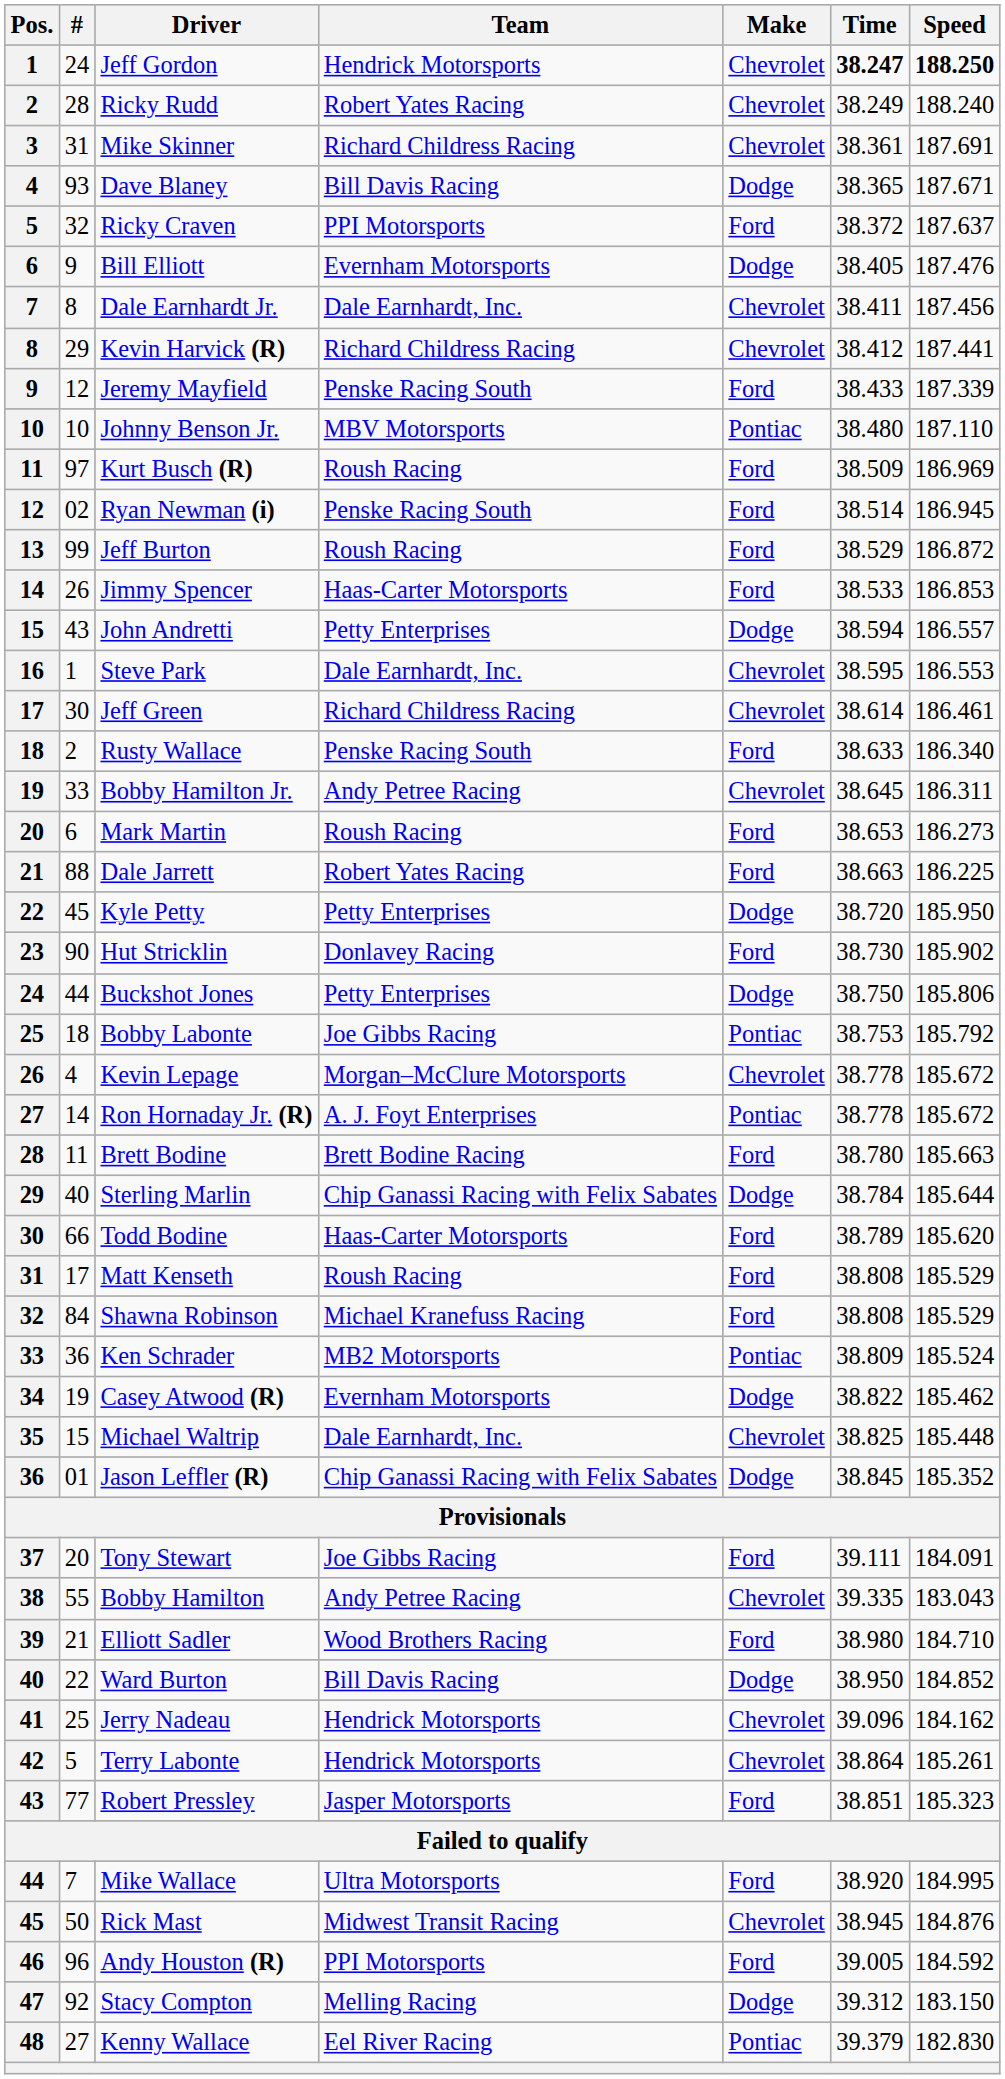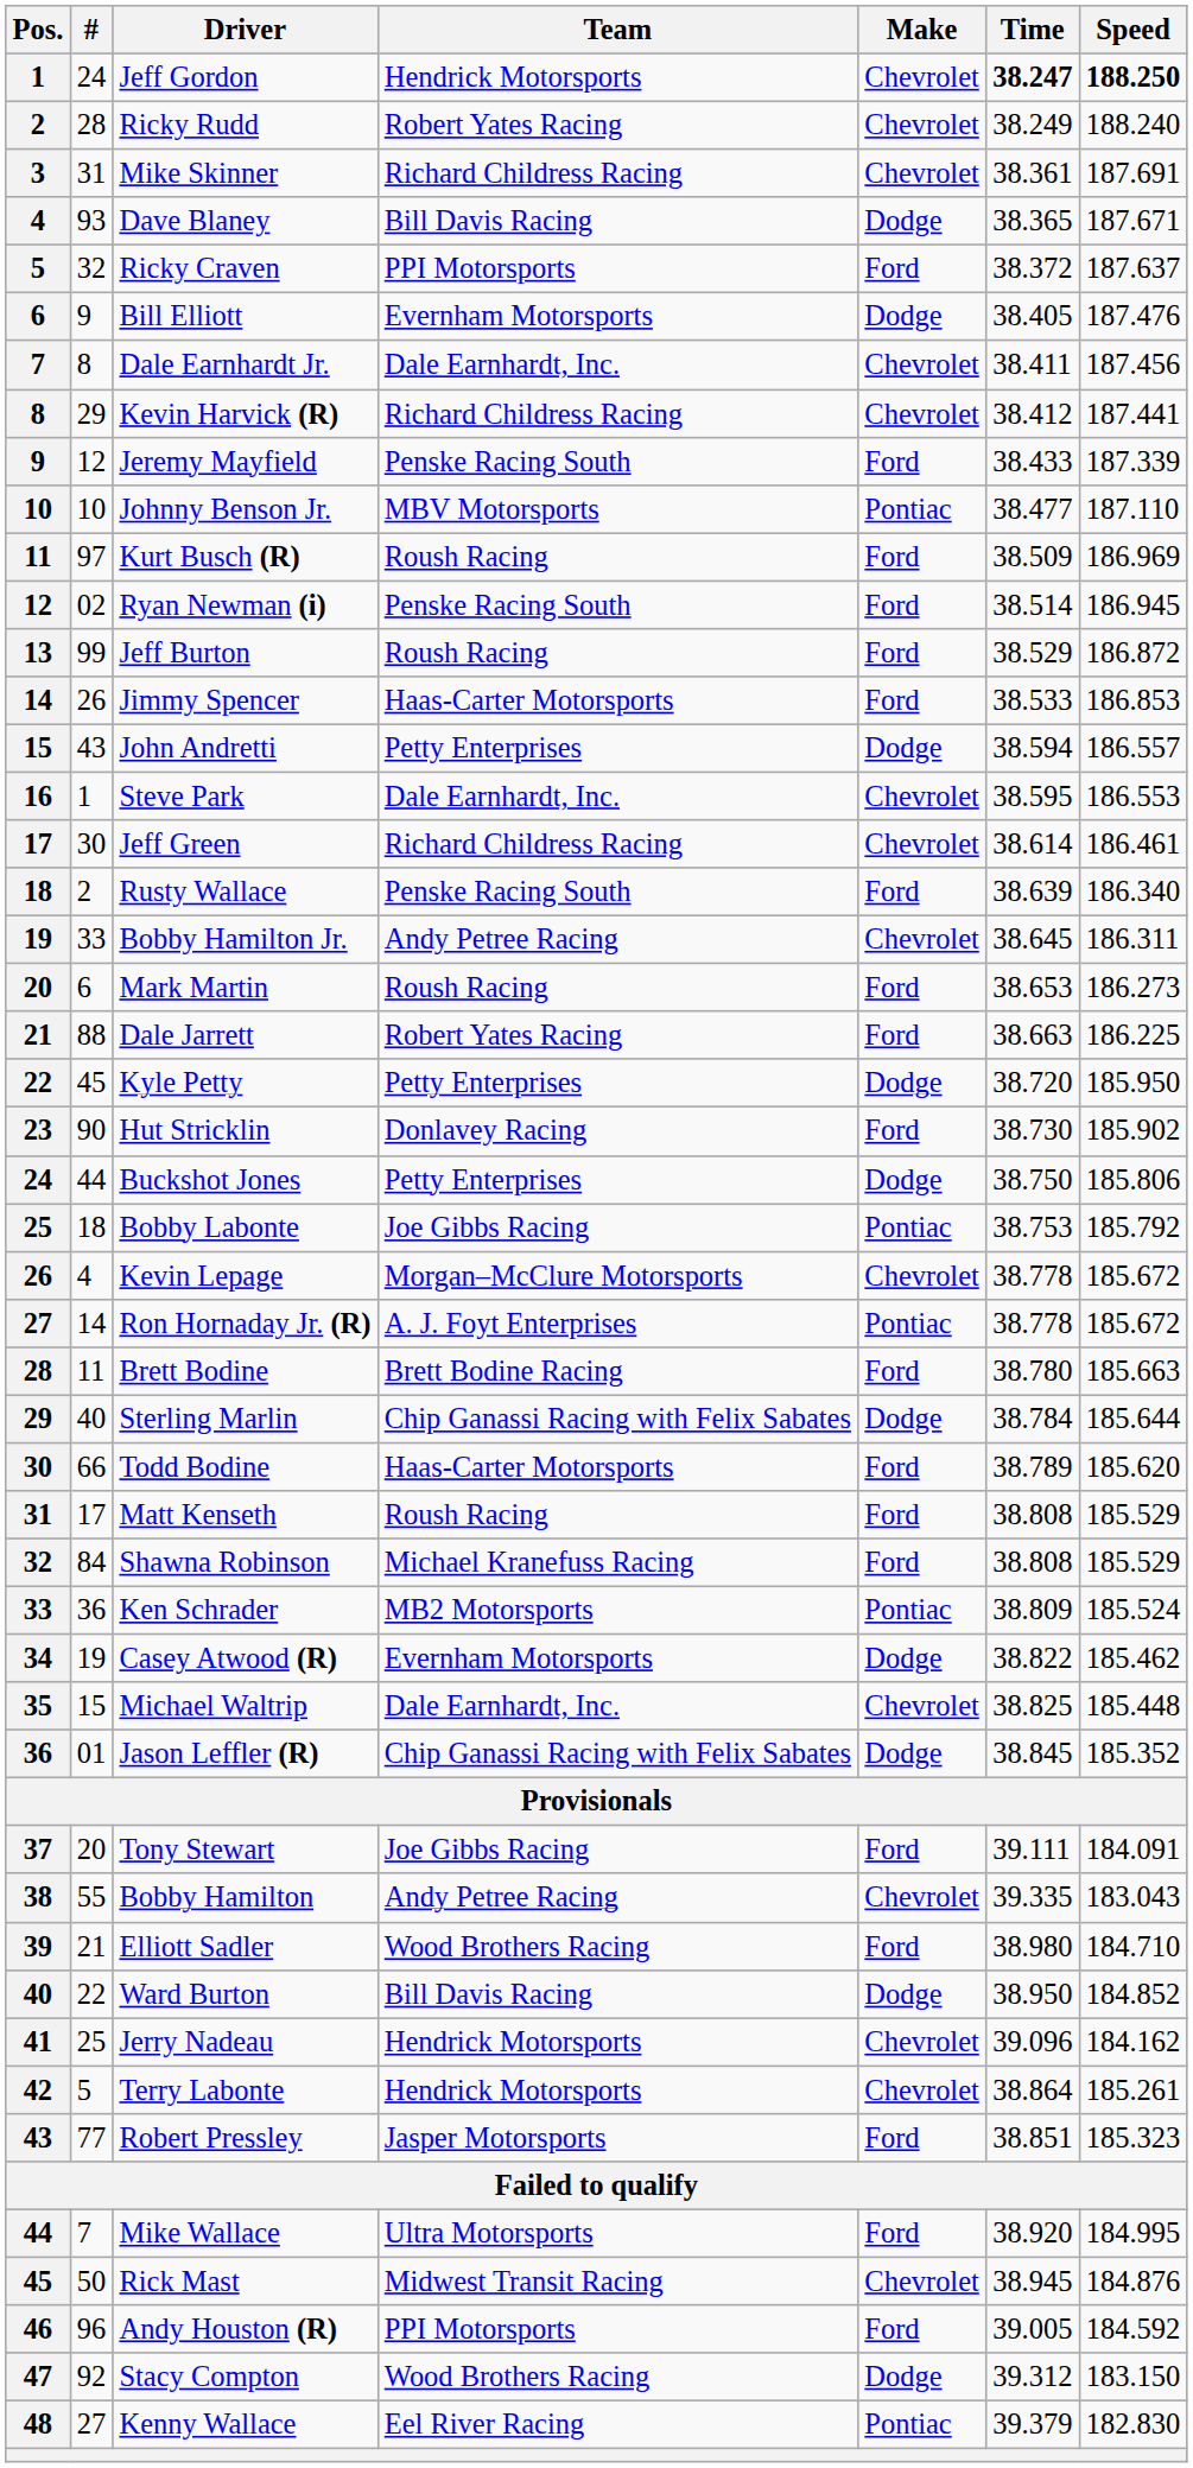 <table class="wikitable" style="font-size:95%">
 <tr>
 <th>Pos.</th>
 <th>#</th>
 <th>Driver</th>
 <th>Team</th>
 <th>Make</th>
 <th>Time</th>
 <th>Speed</th>
 </tr>
 <tr>
 <th>1</th>
 <td>24</td>
 <td><a href='#'>Jeff Gordon</a></td>
 <td><a href='#'>Hendrick Motorsports</a></td>
 <td><a href='#'>Chevrolet</a></td>
 <td><strong>38.247</strong></td>
 <td><strong>188.250</strong></td>
 </tr>
 <tr>
 <th>2</th>
 <td>28</td>
 <td><a href='#'>Ricky Rudd</a></td>
 <td><a href='#'>Robert Yates Racing</a></td>
 <td><a href='#'>Chevrolet</a></td>
 <td>38.249</td>
 <td>188.240</td>
 </tr>
 <tr>
 <th>3</th>
 <td>31</td>
 <td><a href='#'>Mike Skinner</a></td>
 <td><a href='#'>Richard Childress Racing</a></td>
 <td><a href='#'>Chevrolet</a></td>
 <td>38.361</td>
 <td>187.691</td>
 </tr>
 <tr>
 <th>4</th>
 <td>93</td>
 <td><a href='#'>Dave Blaney</a></td>
 <td><a href='#'>Bill Davis Racing</a></td>
 <td><a href='#'>Dodge</a></td>
 <td>38.365</td>
 <td>187.671</td>
 </tr>
 <tr>
 <th>5</th>
 <td>32</td>
 <td><a href='#'>Ricky Craven</a></td>
 <td><a href='#'>PPI Motorsports</a></td>
 <td><a href='#'>Ford</a></td>
 <td>38.372</td>
 <td>187.637</td>
 </tr>
 <tr>
 <th>6</th>
 <td>9</td>
 <td><a href='#'>Bill Elliott</a></td>
 <td><a href='#'>Evernham Motorsports</a></td>
 <td><a href='#'>Dodge</a></td>
 <td>38.405</td>
 <td>187.476</td>
 </tr>
 <tr>
 <th>7</th>
 <td>8</td>
 <td><a href='#'>Dale Earnhardt Jr.</a></td>
 <td><a href='#'>Dale Earnhardt, Inc.</a></td>
 <td><a href='#'>Chevrolet</a></td>
 <td>38.411</td>
 <td>187.456</td>
 </tr>
 <tr>
 <th>8</th>
 <td>29</td>
 <td><a href='#'>Kevin Harvick</a> <strong>(R)</strong></td>
 <td><a href='#'>Richard Childress Racing</a></td>
 <td><a href='#'>Chevrolet</a></td>
 <td>38.412</td>
 <td>187.441</td>
 </tr>
 <tr>
 <th>9</th>
 <td>12</td>
 <td><a href='#'>Jeremy Mayfield</a></td>
 <td><a href='#'>Penske Racing South</a></td>
 <td><a href='#'>Ford</a></td>
 <td>38.433</td>
 <td>187.339</td>
 </tr>
 <tr>
 <th>10</th>
 <td>10</td>
 <td><a href='#'>Johnny Benson Jr.</a></td>
 <td><a href='#'>MBV Motorsports</a></td>
 <td><a href='#'>Pontiac</a></td>
-<td>38.480</td>
+<td>38.477</td>
 <td>187.110</td>
 </tr>
 <tr>
 <th>11</th>
 <td>97</td>
 <td><a href='#'>Kurt Busch</a> <strong>(R)</strong></td>
 <td><a href='#'>Roush Racing</a></td>
 <td><a href='#'>Ford</a></td>
 <td>38.509</td>
 <td>186.969</td>
 </tr>
 <tr>
 <th>12</th>
 <td>02</td>
 <td><a href='#'>Ryan Newman</a> <strong>(i)</strong></td>
 <td><a href='#'>Penske Racing South</a></td>
 <td><a href='#'>Ford</a></td>
 <td>38.514</td>
 <td>186.945</td>
 </tr>
 <tr>
 <th>13</th>
 <td>99</td>
 <td><a href='#'>Jeff Burton</a></td>
 <td><a href='#'>Roush Racing</a></td>
 <td><a href='#'>Ford</a></td>
 <td>38.529</td>
 <td>186.872</td>
 </tr>
 <tr>
 <th>14</th>
 <td>26</td>
 <td><a href='#'>Jimmy Spencer</a></td>
 <td><a href='#'>Haas-Carter Motorsports</a></td>
 <td><a href='#'>Ford</a></td>
 <td>38.533</td>
 <td>186.853</td>
 </tr>
 <tr>
 <th>15</th>
 <td>43</td>
 <td><a href='#'>John Andretti</a></td>
 <td><a href='#'>Petty Enterprises</a></td>
 <td><a href='#'>Dodge</a></td>
 <td>38.594</td>
 <td>186.557</td>
 </tr>
 <tr>
 <th>16</th>
 <td>1</td>
 <td><a href='#'>Steve Park</a></td>
 <td><a href='#'>Dale Earnhardt, Inc.</a></td>
 <td><a href='#'>Chevrolet</a></td>
 <td>38.595</td>
 <td>186.553</td>
 </tr>
 <tr>
 <th>17</th>
 <td>30</td>
 <td><a href='#'>Jeff Green</a></td>
 <td><a href='#'>Richard Childress Racing</a></td>
 <td><a href='#'>Chevrolet</a></td>
 <td>38.614</td>
 <td>186.461</td>
 </tr>
 <tr>
 <th>18</th>
 <td>2</td>
 <td><a href='#'>Rusty Wallace</a></td>
 <td><a href='#'>Penske Racing South</a></td>
 <td><a href='#'>Ford</a></td>
-<td>38.633</td>
+<td>38.639</td>
 <td>186.340</td>
 </tr>
 <tr>
 <th>19</th>
 <td>33</td>
 <td><a href='#'>Bobby Hamilton Jr.</a></td>
 <td><a href='#'>Andy Petree Racing</a></td>
 <td><a href='#'>Chevrolet</a></td>
 <td>38.645</td>
 <td>186.311</td>
 </tr>
 <tr>
 <th>20</th>
 <td>6</td>
 <td><a href='#'>Mark Martin</a></td>
 <td><a href='#'>Roush Racing</a></td>
 <td><a href='#'>Ford</a></td>
 <td>38.653</td>
 <td>186.273</td>
 </tr>
 <tr>
 <th>21</th>
 <td>88</td>
 <td><a href='#'>Dale Jarrett</a></td>
 <td><a href='#'>Robert Yates Racing</a></td>
 <td><a href='#'>Ford</a></td>
 <td>38.663</td>
 <td>186.225</td>
 </tr>
 <tr>
 <th>22</th>
 <td>45</td>
 <td><a href='#'>Kyle Petty</a></td>
 <td><a href='#'>Petty Enterprises</a></td>
 <td><a href='#'>Dodge</a></td>
 <td>38.720</td>
 <td>185.950</td>
 </tr>
 <tr>
 <th>23</th>
 <td>90</td>
 <td><a href='#'>Hut Stricklin</a></td>
 <td><a href='#'>Donlavey Racing</a></td>
 <td><a href='#'>Ford</a></td>
 <td>38.730</td>
 <td>185.902</td>
 </tr>
 <tr>
 <th>24</th>
 <td>44</td>
 <td><a href='#'>Buckshot Jones</a></td>
 <td><a href='#'>Petty Enterprises</a></td>
 <td><a href='#'>Dodge</a></td>
 <td>38.750</td>
 <td>185.806</td>
 </tr>
 <tr>
 <th>25</th>
 <td>18</td>
 <td><a href='#'>Bobby Labonte</a></td>
 <td><a href='#'>Joe Gibbs Racing</a></td>
 <td><a href='#'>Pontiac</a></td>
 <td>38.753</td>
 <td>185.792</td>
 </tr>
 <tr>
 <th>26</th>
 <td>4</td>
 <td><a href='#'>Kevin Lepage</a></td>
 <td><a href='#'>Morgan–McClure Motorsports</a></td>
 <td><a href='#'>Chevrolet</a></td>
 <td>38.778</td>
 <td>185.672</td>
 </tr>
 <tr>
 <th>27</th>
 <td>14</td>
 <td><a href='#'>Ron Hornaday Jr.</a> <strong>(R)</strong></td>
 <td><a href='#'>A. J. Foyt Enterprises</a></td>
 <td><a href='#'>Pontiac</a></td>
 <td>38.778</td>
 <td>185.672</td>
 </tr>
 <tr>
 <th>28</th>
 <td>11</td>
 <td><a href='#'>Brett Bodine</a></td>
 <td><a href='#'>Brett Bodine Racing</a></td>
 <td><a href='#'>Ford</a></td>
 <td>38.780</td>
 <td>185.663</td>
 </tr>
 <tr>
 <th>29</th>
 <td>40</td>
 <td><a href='#'>Sterling Marlin</a></td>
 <td><a href='#'>Chip Ganassi Racing with Felix Sabates</a></td>
 <td><a href='#'>Dodge</a></td>
 <td>38.784</td>
 <td>185.644</td>
 </tr>
 <tr>
 <th>30</th>
 <td>66</td>
 <td><a href='#'>Todd Bodine</a></td>
 <td><a href='#'>Haas-Carter Motorsports</a></td>
 <td><a href='#'>Ford</a></td>
 <td>38.789</td>
 <td>185.620</td>
 </tr>
 <tr>
 <th>31</th>
 <td>17</td>
 <td><a href='#'>Matt Kenseth</a></td>
 <td><a href='#'>Roush Racing</a></td>
 <td><a href='#'>Ford</a></td>
 <td>38.808</td>
 <td>185.529</td>
 </tr>
 <tr>
 <th>32</th>
 <td>84</td>
 <td><a href='#'>Shawna Robinson</a></td>
 <td><a href='#'>Michael Kranefuss Racing</a></td>
 <td><a href='#'>Ford</a></td>
 <td>38.808</td>
 <td>185.529</td>
 </tr>
 <tr>
 <th>33</th>
 <td>36</td>
 <td><a href='#'>Ken Schrader</a></td>
 <td><a href='#'>MB2 Motorsports</a></td>
 <td><a href='#'>Pontiac</a></td>
 <td>38.809</td>
 <td>185.524</td>
 </tr>
 <tr>
 <th>34</th>
 <td>19</td>
 <td><a href='#'>Casey Atwood</a> <strong>(R)</strong></td>
 <td><a href='#'>Evernham Motorsports</a></td>
 <td><a href='#'>Dodge</a></td>
 <td>38.822</td>
 <td>185.462</td>
 </tr>
 <tr>
 <th>35</th>
 <td>15</td>
 <td><a href='#'>Michael Waltrip</a></td>
 <td><a href='#'>Dale Earnhardt, Inc.</a></td>
 <td><a href='#'>Chevrolet</a></td>
 <td>38.825</td>
 <td>185.448</td>
 </tr>
 <tr>
 <th>36</th>
 <td>01</td>
 <td><a href='#'>Jason Leffler</a> <strong>(R)</strong></td>
 <td><a href='#'>Chip Ganassi Racing with Felix Sabates</a></td>
 <td><a href='#'>Dodge</a></td>
 <td>38.845</td>
 <td>185.352</td>
 </tr>
 <tr>
 <th colspan="7">Provisionals</th>
 </tr>
 <tr>
 <th>37</th>
 <td>20</td>
 <td><a href='#'>Tony Stewart</a></td>
 <td><a href='#'>Joe Gibbs Racing</a></td>
 <td><a href='#'>Ford</a></td>
 <td>39.111</td>
 <td>184.091</td>
 </tr>
 <tr>
 <th>38</th>
 <td>55</td>
 <td><a href='#'>Bobby Hamilton</a></td>
 <td><a href='#'>Andy Petree Racing</a></td>
 <td><a href='#'>Chevrolet</a></td>
 <td>39.335</td>
 <td>183.043</td>
 </tr>
 <tr>
 <th>39</th>
 <td>21</td>
 <td><a href='#'>Elliott Sadler</a></td>
 <td><a href='#'>Wood Brothers Racing</a></td>
 <td><a href='#'>Ford</a></td>
 <td>38.980</td>
 <td>184.710</td>
 </tr>
 <tr>
 <th>40</th>
 <td>22</td>
 <td><a href='#'>Ward Burton</a></td>
 <td><a href='#'>Bill Davis Racing</a></td>
 <td><a href='#'>Dodge</a></td>
 <td>38.950</td>
 <td>184.852</td>
 </tr>
 <tr>
 <th>41</th>
 <td>25</td>
 <td><a href='#'>Jerry Nadeau</a></td>
 <td><a href='#'>Hendrick Motorsports</a></td>
 <td><a href='#'>Chevrolet</a></td>
 <td>39.096</td>
 <td>184.162</td>
 </tr>
 <tr>
 <th>42</th>
 <td>5</td>
 <td><a href='#'>Terry Labonte</a></td>
 <td><a href='#'>Hendrick Motorsports</a></td>
 <td><a href='#'>Chevrolet</a></td>
 <td>38.864</td>
 <td>185.261</td>
 </tr>
 <tr>
 <th>43</th>
 <td>77</td>
 <td><a href='#'>Robert Pressley</a></td>
 <td><a href='#'>Jasper Motorsports</a></td>
 <td><a href='#'>Ford</a></td>
 <td>38.851</td>
 <td>185.323</td>
 </tr>
 <tr>
 <th colspan="7">Failed to qualify</th>
 </tr>
 <tr>
 <th>44</th>
 <td>7</td>
 <td><a href='#'>Mike Wallace</a></td>
 <td><a href='#'>Ultra Motorsports</a></td>
 <td><a href='#'>Ford</a></td>
 <td>38.920</td>
 <td>184.995</td>
 </tr>
 <tr>
 <th>45</th>
 <td>50</td>
 <td><a href='#'>Rick Mast</a></td>
 <td><a href='#'>Midwest Transit Racing</a></td>
 <td><a href='#'>Chevrolet</a></td>
 <td>38.945</td>
 <td>184.876</td>
 </tr>
 <tr>
 <th>46</th>
 <td>96</td>
 <td><a href='#'>Andy Houston</a> <strong>(R)</strong></td>
 <td><a href='#'>PPI Motorsports</a></td>
 <td><a href='#'>Ford</a></td>
 <td>39.005</td>
 <td>184.592</td>
 </tr>
 <tr>
 <th>47</th>
 <td>92</td>
 <td><a href='#'>Stacy Compton</a></td>
-<td><a href='#'>Melling Racing</a></td>
+<td><a href='#'>Wood Brothers Racing</a></td>
 <td><a href='#'>Dodge</a></td>
 <td>39.312</td>
 <td>183.150</td>
 </tr>
 <tr>
 <th>48</th>
 <td>27</td>
 <td><a href='#'>Kenny Wallace</a></td>
 <td><a href='#'>Eel River Racing</a></td>
 <td><a href='#'>Pontiac</a></td>
 <td>39.379</td>
 <td>182.830</td>
 </tr>
 <tr>
 <th colspan="7"></th>
 </tr>
 </table>
